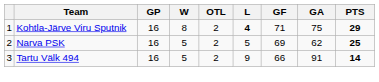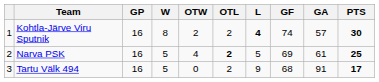 <table class="wikitable sortable">
 <tr>
 <th style="width 5em;"></th>
 <th style="width:20em;" class="unsortable">Team</th>
 <th style="width:4em;" class="unsortable">GP</th>
 <th style="width:4em;">W</th>
+<th style="width:4em;">OTW</th>
 <th style="width:4em;">OTL</th>
 <th style="width:4em;">L</th>
 <th style="width:5em;">GF</th>
 <th style="width:5em;">GA</th>
 <th style="width:5em;">PTS</th>
 </tr>
 <tr align=center>
 <td>1</td>
 <td align=left><a href='#'>Kohtla-Järve Viru Sputnik</a></td>
 <td>16</td>
 <td>8</td>
 <td>2</td>
+<td>2</td>
 <td><strong>4</strong></td>
-<td>71</td>
-<td>75</td>
-<td><strong>29</strong></td>
+<td>74</td>
+<td>57</td>
+<td><strong>30</strong></td>
 </tr>
 <tr align=center>
 <td>2</td>
 <td align=left><a href='#'>Narva PSK</a></td>
 <td>16</td>
 <td>5</td>
-<td>2</td>
+<td>4</td>
+<td><strong>2</strong></td>
 <td>5</td>
 <td>69</td>
-<td>62</td>
+<td>61</td>
 <td><strong>25</strong></td>
 </tr>
 <tr align=center>
 <td>3</td>
 <td align=left><a href='#'>Tartu Välk 494</a></td>
 <td>16</td>
 <td>5</td>
+<td>0</td>
 <td>2</td>
 <td>9</td>
-<td>66</td>
+<td>68</td>
 <td>91</td>
-<td><strong>14</strong></td>
+<td><strong>17</strong></td>
 </tr>
 </table>
